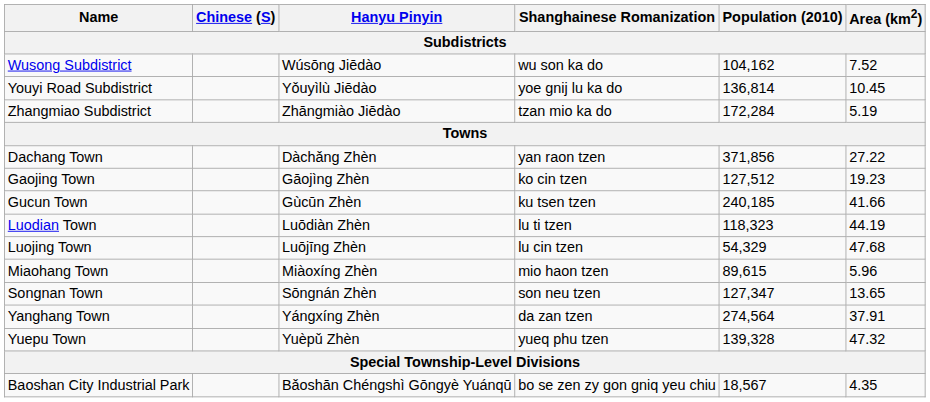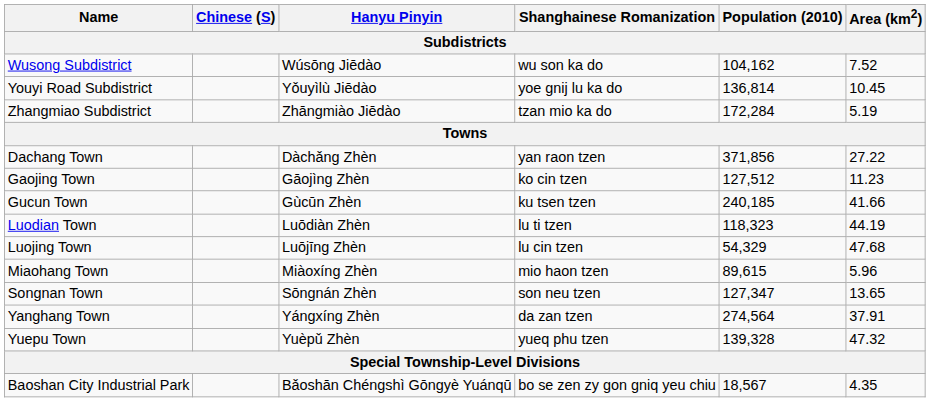 <table class="wikitable">
 <tr>
 <th>Name</th>
 <th><a href='#'>Chinese</a> (<a href='#'>S</a>)</th>
 <th><a href='#'>Hanyu Pinyin</a></th>
 <th>Shanghainese Romanization</th>
 <th>Population (2010)</th>
 <th>Area (km<sup>2</sup>)</th>
 </tr>
 <tr>
 <th colspan="6">Subdistricts</th>
 </tr>
 <tr>
 <td><a href='#'>Wusong Subdistrict</a></td>
 <td></td>
 <td>Wúsōng Jiēdào</td>
 <td>wu son ka do</td>
 <td>104,162</td>
 <td>7.52</td>
 </tr>
 <tr>
 <td>Youyi Road Subdistrict</td>
 <td></td>
 <td>Yǒuyìlù Jiēdào</td>
 <td>yoe gnij lu ka do</td>
 <td>136,814</td>
 <td>10.45</td>
 </tr>
 <tr>
 <td>Zhangmiao Subdistrict</td>
 <td></td>
 <td>Zhāngmiào Jiēdào</td>
 <td>tzan mio ka do</td>
 <td>172,284</td>
 <td>5.19</td>
 </tr>
 <tr>
 <th colspan="6">Towns</th>
 </tr>
 <tr>
 <td>Dachang Town</td>
 <td></td>
 <td>Dàchǎng Zhèn</td>
 <td>yan raon tzen</td>
 <td>371,856</td>
 <td>27.22</td>
 </tr>
 <tr>
 <td>Gaojing Town</td>
 <td></td>
 <td>Gāojìng Zhèn</td>
 <td>ko cin tzen</td>
 <td>127,512</td>
-<td>19.23</td>
+<td>11.23</td>
 </tr>
 <tr>
 <td>Gucun Town</td>
 <td></td>
 <td>Gùcūn Zhèn</td>
 <td>ku tsen tzen</td>
 <td>240,185</td>
 <td>41.66</td>
 </tr>
 <tr>
 <td><a href='#'>Luodian</a> Town</td>
 <td></td>
 <td>Luōdiàn Zhèn</td>
 <td>lu ti tzen</td>
 <td>118,323</td>
 <td>44.19</td>
 </tr>
 <tr>
 <td>Luojing Town</td>
 <td></td>
 <td>Luōjīng Zhèn</td>
 <td>lu cin tzen</td>
 <td>54,329</td>
 <td>47.68</td>
 </tr>
 <tr>
 <td>Miaohang Town</td>
 <td></td>
 <td>Miàoxíng Zhèn</td>
 <td>mio haon tzen</td>
 <td>89,615</td>
 <td>5.96</td>
 </tr>
 <tr>
 <td>Songnan Town</td>
 <td></td>
 <td>Sōngnán Zhèn</td>
 <td>son neu tzen</td>
 <td>127,347</td>
 <td>13.65</td>
 </tr>
 <tr>
 <td>Yanghang Town</td>
 <td></td>
 <td>Yángxíng Zhèn</td>
 <td>da zan tzen</td>
 <td>274,564</td>
 <td>37.91</td>
 </tr>
 <tr>
 <td>Yuepu Town</td>
 <td></td>
 <td>Yuèpǔ Zhèn</td>
 <td>yueq phu tzen</td>
 <td>139,328</td>
 <td>47.32</td>
 </tr>
 <tr>
 <th colspan="6">Special Township-Level Divisions</th>
 </tr>
 <tr>
 <td>Baoshan City Industrial Park</td>
 <td></td>
 <td>Bǎoshān Chéngshì Gōngyè Yuánqū</td>
 <td>bo se zen zy gon gniq yeu chiu</td>
 <td>18,567</td>
 <td>4.35</td>
 </tr>
 </table>
